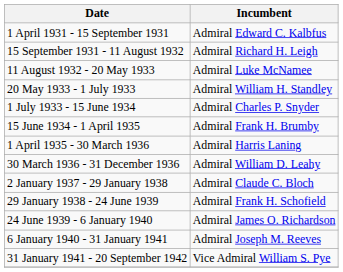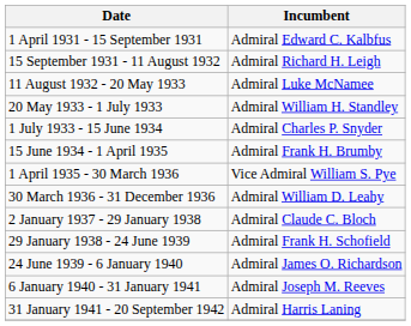 <table class=wikitable>
 <tr>
 <th>Date</th>
 <th>Incumbent</th>
 </tr>
 <tr>
 <td>1 April 1931 - 15 September 1931</td>
 <td>Admiral <a href='#'>Edward C. Kalbfus</a></td>
 </tr>
 <tr>
 <td>15 September 1931 - 11 August 1932</td>
 <td>Admiral <a href='#'>Richard H. Leigh</a></td>
 </tr>
 <tr>
 <td>11 August 1932 - 20 May 1933</td>
 <td>Admiral <a href='#'>Luke McNamee</a></td>
 </tr>
 <tr>
 <td>20 May 1933 - 1 July 1933</td>
 <td>Admiral <a href='#'>William H. Standley</a></td>
 </tr>
 <tr>
 <td>1 July 1933 - 15 June 1934</td>
 <td>Admiral <a href='#'>Charles P. Snyder</a></td>
 </tr>
 <tr>
 <td>15 June 1934 - 1 April 1935</td>
 <td>Admiral <a href='#'>Frank H. Brumby</a></td>
 </tr>
 <tr>
 <td>1 April 1935 - 30 March 1936</td>
-<td>Admiral <a href='#'>Harris Laning</a></td>
+<td>Vice Admiral <a href='#'>William S. Pye</a></td>
 </tr>
 <tr>
 <td>30 March 1936 - 31 December 1936</td>
 <td>Admiral <a href='#'>William D. Leahy</a></td>
 </tr>
 <tr>
 <td>2 January 1937 - 29 January 1938</td>
 <td>Admiral <a href='#'>Claude C. Bloch</a></td>
 </tr>
 <tr>
 <td>29 January 1938 - 24 June 1939</td>
 <td>Admiral <a href='#'>Frank H. Schofield</a></td>
 </tr>
 <tr>
 <td>24 June 1939 - 6 January 1940</td>
 <td>Admiral <a href='#'>James O. Richardson</a></td>
 </tr>
 <tr>
 <td>6 January 1940 - 31 January 1941</td>
 <td>Admiral <a href='#'>Joseph M. Reeves</a></td>
 </tr>
 <tr>
 <td>31 January 1941 - 20 September 1942</td>
-<td>Vice Admiral <a href='#'>William S. Pye</a></td>
+<td>Admiral <a href='#'>Harris Laning</a></td>
 </tr>
 <tr>
 </tr>
 </table>
